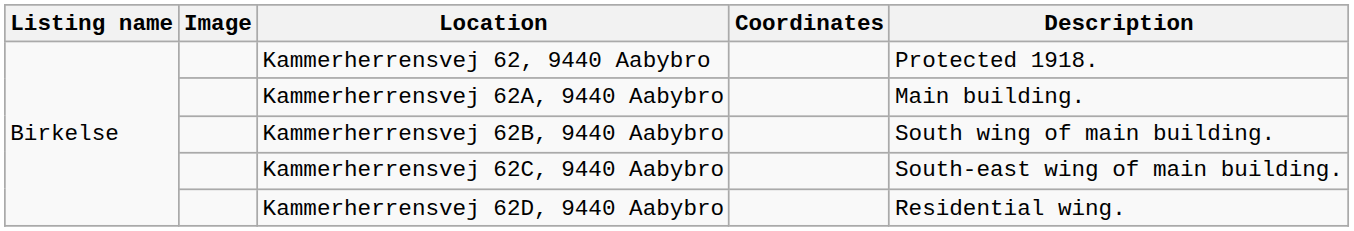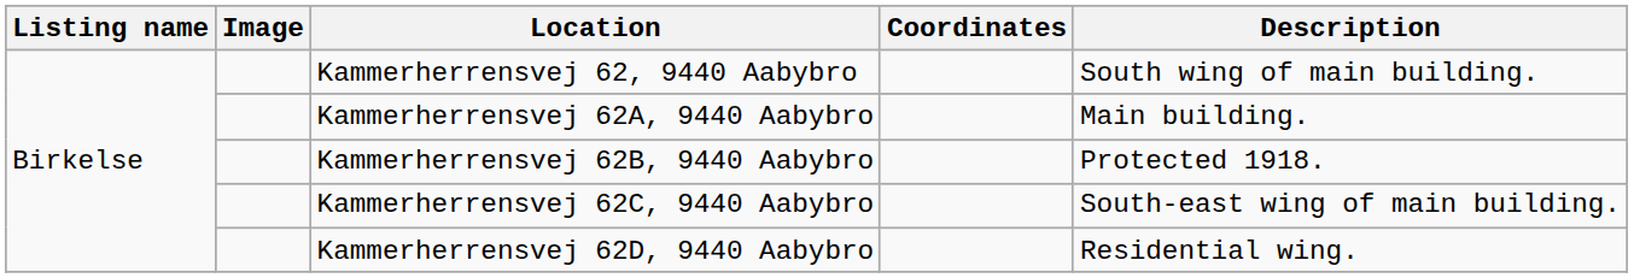 <table class="wikitable sortable">
 <tr>
 <th>Listing name</th>
 <th>Image</th>
 <th>Location</th>
 <th>Coordinates</th>
 <th>Description</th>
 </tr>
 <tr>
 <td rowspan="5">Birkelse</td>
 <td></td>
 <td>Kammerherrensvej 62, 9440 Aabybro</td>
 <td></td>
-<td>Protected 1918.</td>
+<td>South wing of main building.</td>
 </tr>
 <tr>
 <td></td>
 <td>Kammerherrensvej 62A, 9440 Aabybro</td>
 <td></td>
 <td>Main building.</td>
 </tr>
 <tr>
 <td></td>
 <td>Kammerherrensvej 62B, 9440 Aabybro</td>
 <td></td>
-<td>South wing of main building.</td>
+<td>Protected 1918.</td>
 </tr>
 <tr>
 <td></td>
 <td>Kammerherrensvej 62C, 9440 Aabybro</td>
 <td></td>
 <td>South-east wing of main building.</td>
 </tr>
 <tr>
 <td></td>
 <td>Kammerherrensvej 62D, 9440 Aabybro</td>
 <td></td>
 <td>Residential wing.</td>
 </tr>
 </table>
